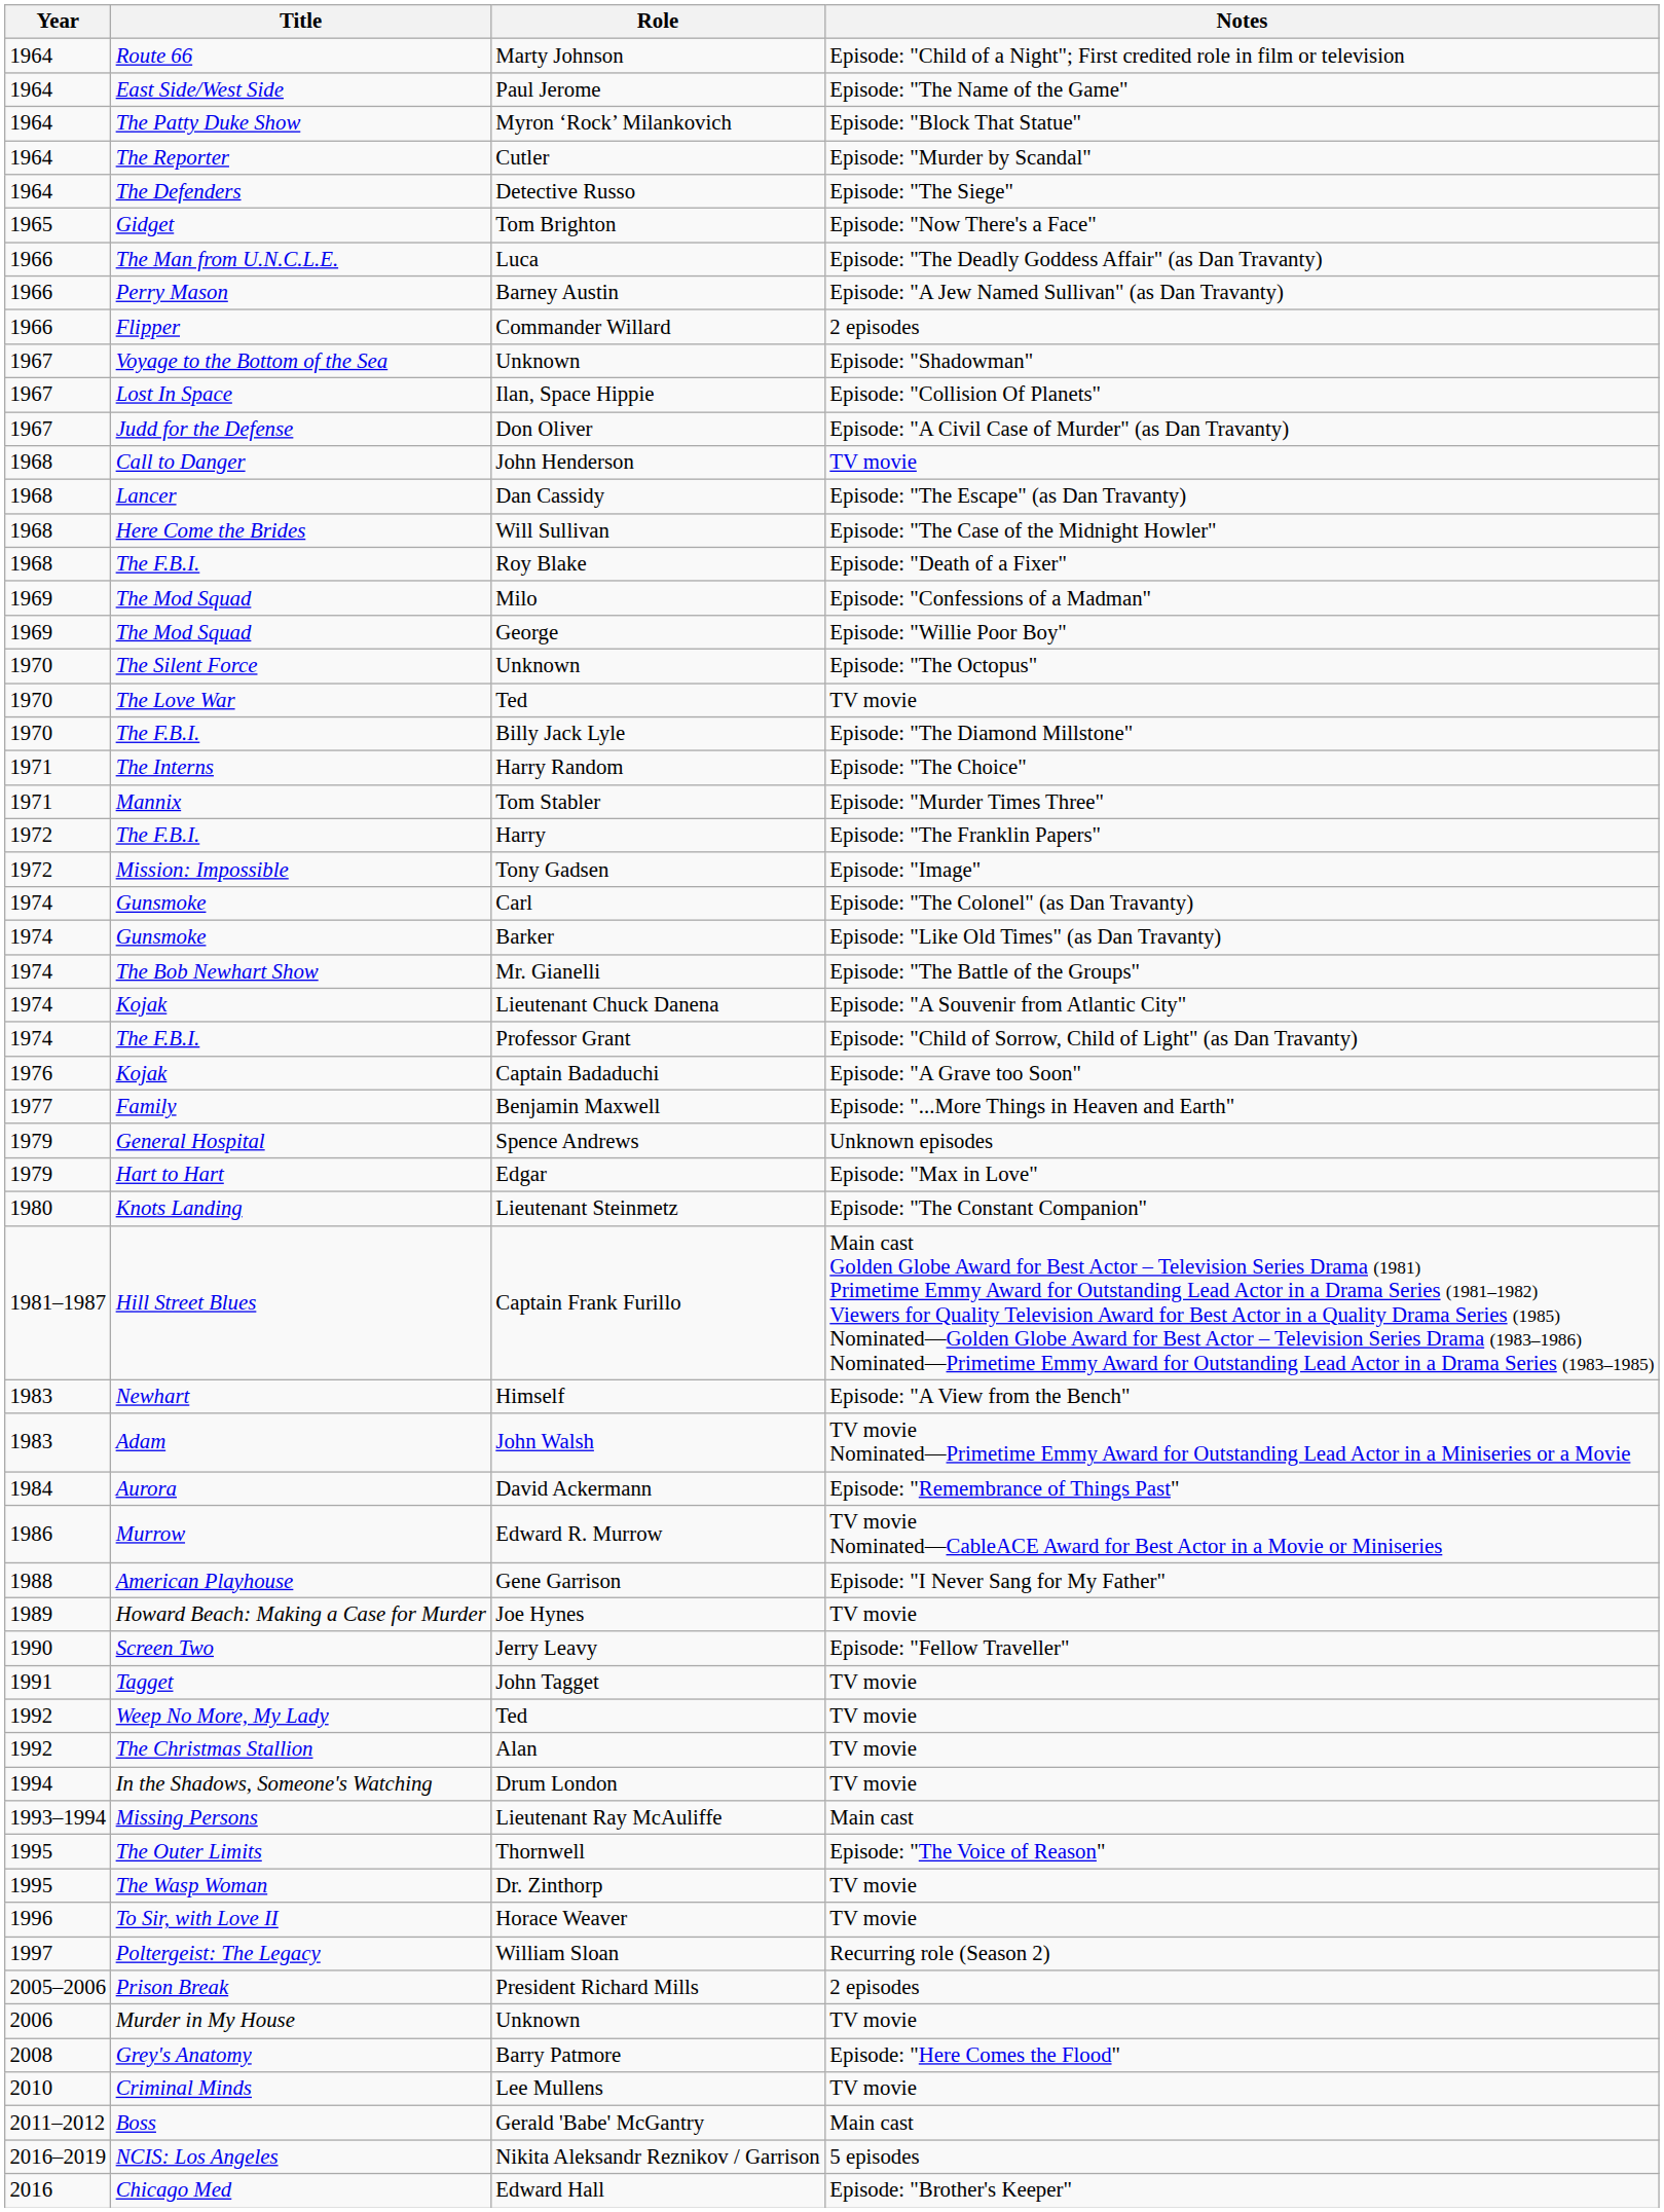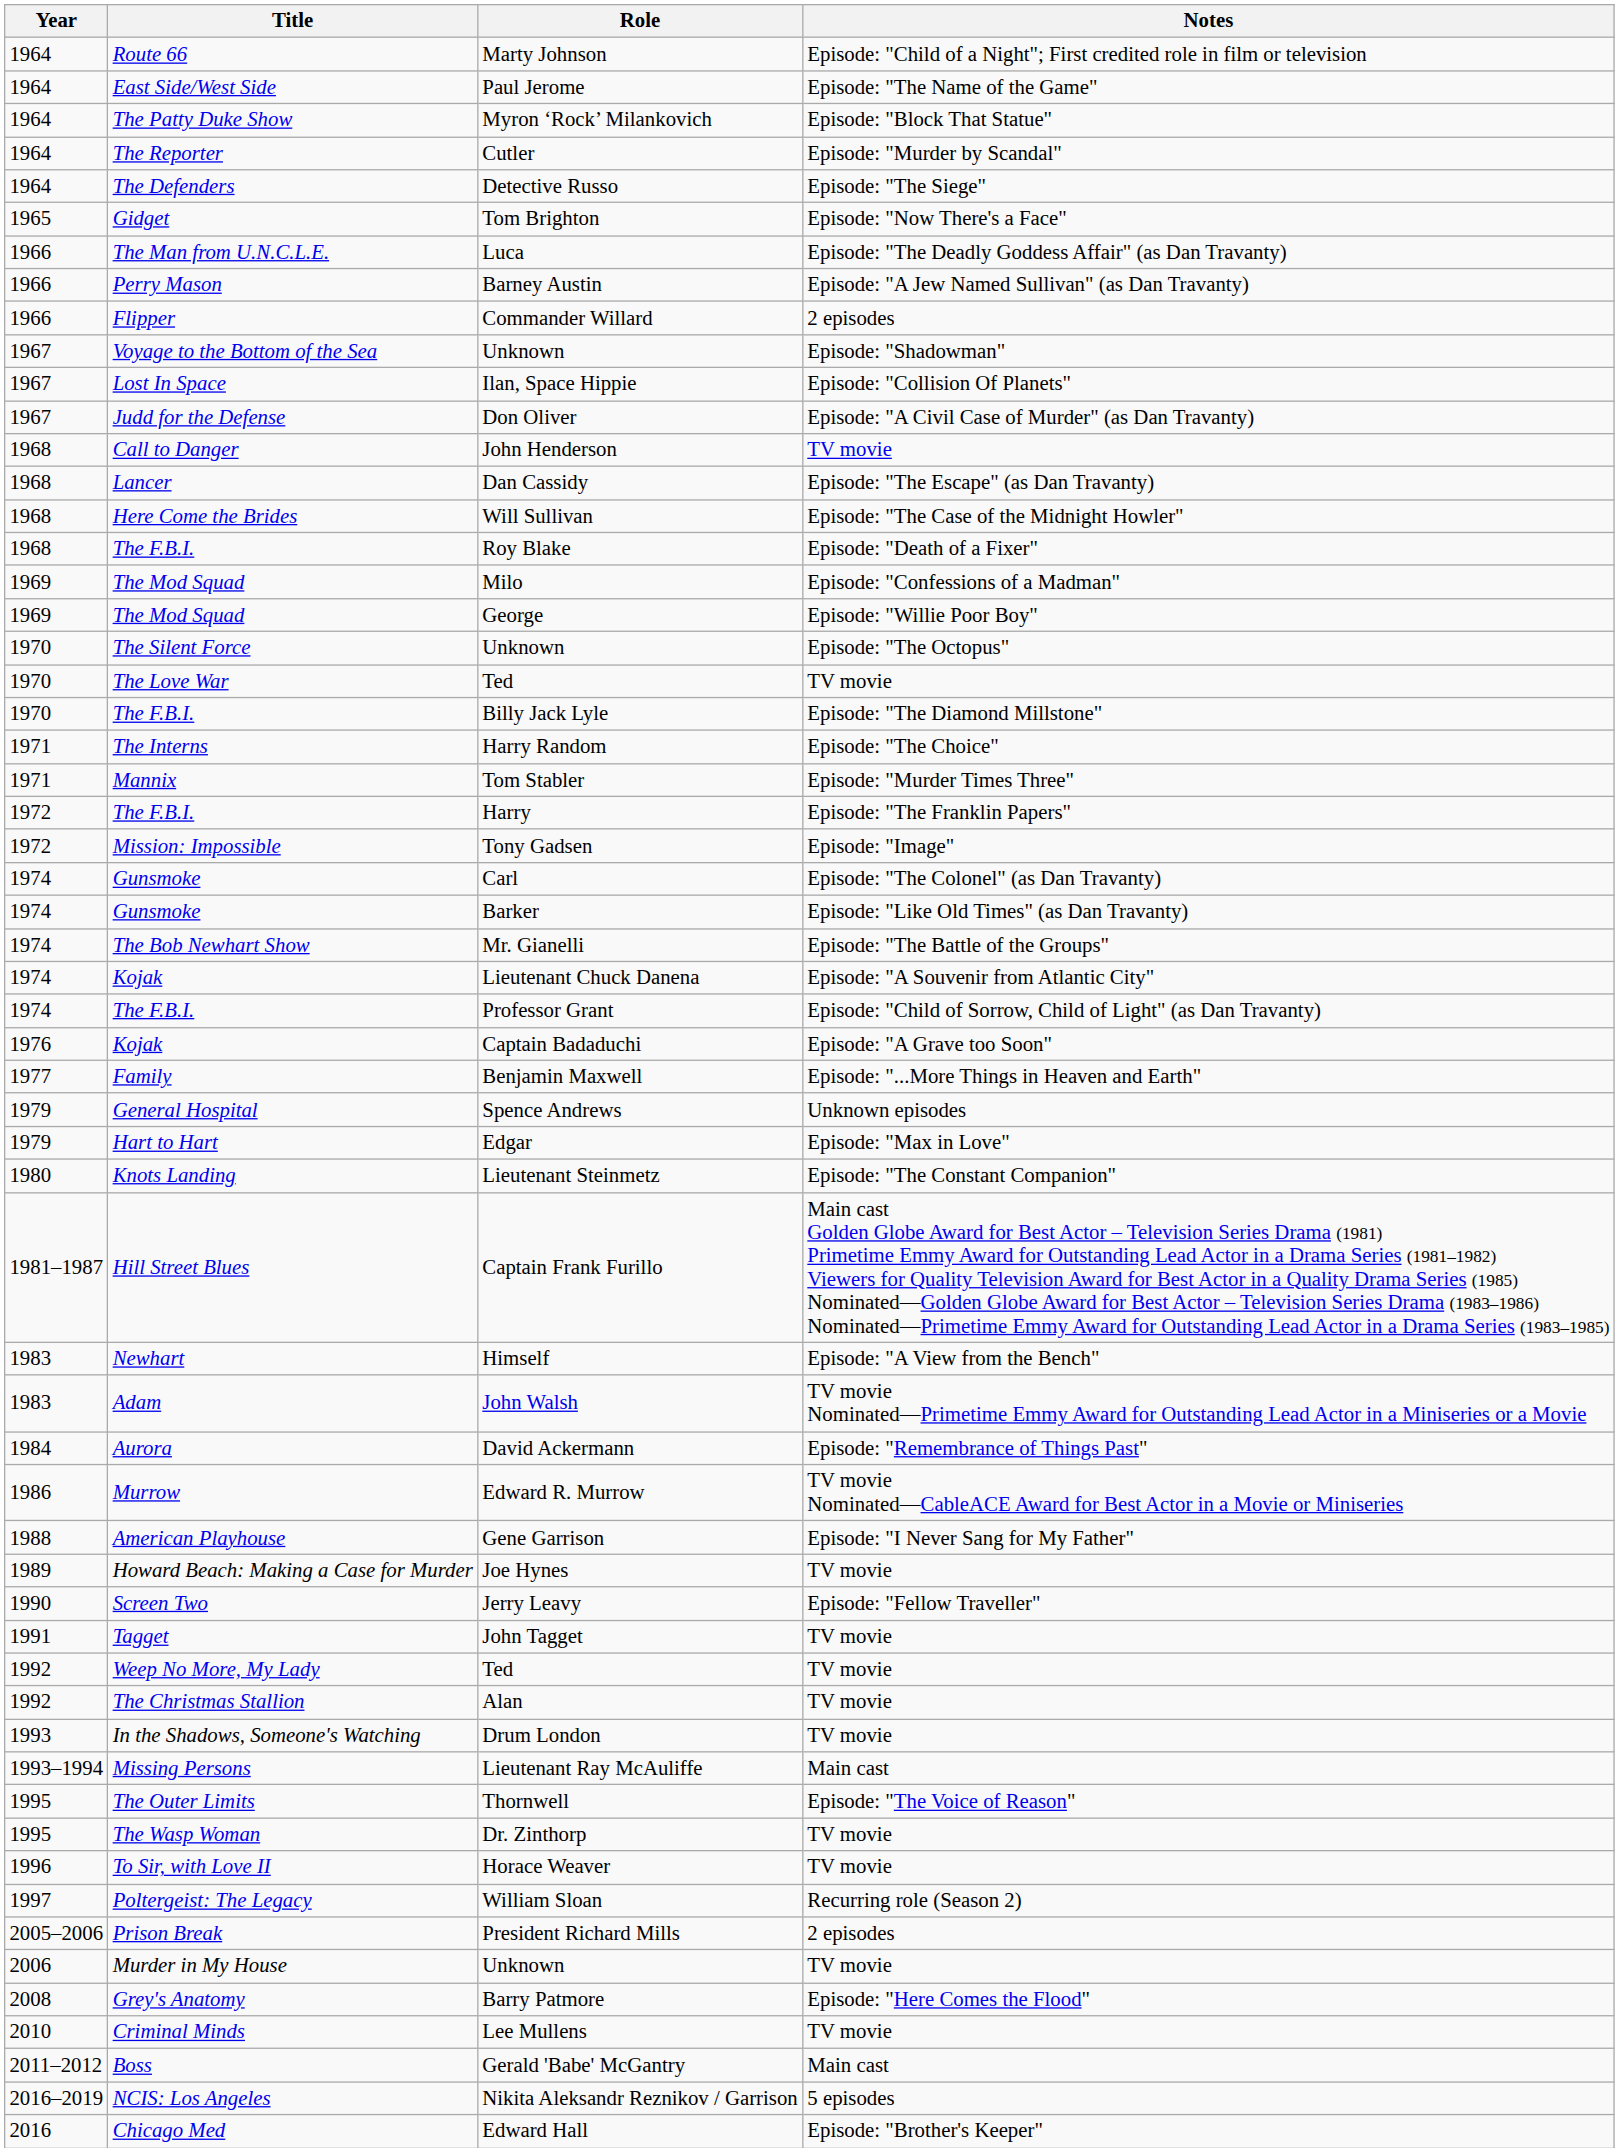 <table class="wikitable sortable">
 <tr>
 <th>Year</th>
 <th>Title</th>
 <th>Role</th>
 <th>Notes</th>
 </tr>
 <tr>
 <td>1964</td>
 <td><em><a href='#'>Route 66</a></em></td>
 <td>Marty Johnson</td>
 <td>Episode: "Child of a Night"; First credited role in film or television</td>
 </tr>
 <tr>
 <td>1964</td>
 <td><em><a href='#'>East Side/West Side</a></em></td>
 <td>Paul Jerome</td>
 <td>Episode: "The Name of the Game"</td>
 </tr>
 <tr>
 <td>1964</td>
 <td><em><a href='#'>The Patty Duke Show</a></em></td>
 <td>Myron ‘Rock’ Milankovich</td>
 <td>Episode: "Block That Statue"</td>
 </tr>
 <tr>
 <td>1964</td>
 <td><em><a href='#'>The Reporter</a></em></td>
 <td>Cutler</td>
 <td>Episode: "Murder by Scandal"</td>
 </tr>
 <tr>
 <td>1964</td>
 <td><em><a href='#'>The Defenders</a></em></td>
 <td>Detective Russo</td>
 <td>Episode: "The Siege"</td>
 </tr>
 <tr>
 <td>1965</td>
 <td><em><a href='#'>Gidget</a></em></td>
 <td>Tom Brighton</td>
 <td>Episode: "Now There's a Face"</td>
 </tr>
 <tr>
 <td>1966</td>
 <td><em><a href='#'>The Man from U.N.C.L.E.</a></em></td>
 <td>Luca</td>
 <td>Episode: "The Deadly Goddess Affair" (as Dan Travanty)</td>
 </tr>
 <tr>
 <td>1966</td>
 <td><em><a href='#'>Perry Mason</a></em></td>
 <td>Barney Austin</td>
 <td>Episode: "A Jew Named Sullivan" (as Dan Travanty)</td>
 </tr>
 <tr>
 <td>1966</td>
 <td><em><a href='#'>Flipper</a></em></td>
 <td>Commander Willard</td>
 <td>2 episodes</td>
 </tr>
 <tr>
 <td>1967</td>
 <td><em><a href='#'>Voyage to the Bottom of the Sea</a></em></td>
 <td>Unknown</td>
 <td>Episode: "Shadowman"</td>
 </tr>
 <tr>
 <td>1967</td>
 <td><em><a href='#'>Lost In Space</a></em></td>
 <td>Ilan, Space Hippie</td>
 <td>Episode: "Collision Of Planets"</td>
 </tr>
 <tr>
 <td>1967</td>
 <td><em><a href='#'>Judd for the Defense</a></em></td>
 <td>Don Oliver</td>
 <td>Episode: "A Civil Case of Murder" (as Dan Travanty)</td>
 </tr>
 <tr>
 <td>1968</td>
 <td><em><a href='#'>Call to Danger</a></em></td>
 <td>John Henderson</td>
 <td><a href='#'>TV movie</a></td>
 </tr>
 <tr>
 <td>1968</td>
 <td><em><a href='#'>Lancer</a></em></td>
 <td>Dan Cassidy</td>
 <td>Episode: "The Escape" (as Dan Travanty)</td>
 </tr>
 <tr>
 <td>1968</td>
 <td><em><a href='#'>Here Come the Brides</a></em></td>
 <td>Will Sullivan</td>
 <td>Episode: "The Case of the Midnight Howler"</td>
 </tr>
 <tr>
 <td>1968</td>
 <td><em><a href='#'>The F.B.I.</a></em></td>
 <td>Roy Blake</td>
 <td>Episode: "Death of a Fixer"</td>
 </tr>
 <tr>
 <td>1969</td>
 <td><em><a href='#'>The Mod Squad</a></em></td>
 <td>Milo</td>
 <td>Episode: "Confessions of a Madman"</td>
 </tr>
 <tr>
 <td>1969</td>
 <td><em><a href='#'>The Mod Squad</a></em></td>
 <td>George</td>
 <td>Episode: "Willie Poor Boy"</td>
 </tr>
 <tr>
 <td>1970</td>
 <td><em><a href='#'>The Silent Force</a></em></td>
 <td>Unknown</td>
 <td>Episode: "The Octopus"</td>
 </tr>
 <tr>
 <td>1970</td>
 <td><em><a href='#'>The Love War</a></em></td>
 <td>Ted</td>
 <td>TV movie</td>
 </tr>
 <tr>
 <td>1970</td>
 <td><em><a href='#'>The F.B.I.</a></em></td>
 <td>Billy Jack Lyle</td>
 <td>Episode: "The Diamond Millstone"</td>
 </tr>
 <tr>
 <td>1971</td>
 <td><em><a href='#'>The Interns</a></em></td>
 <td>Harry Random</td>
 <td>Episode: "The Choice"</td>
 </tr>
 <tr>
 <td>1971</td>
 <td><em><a href='#'>Mannix</a></em></td>
 <td>Tom Stabler</td>
 <td>Episode: "Murder Times Three"</td>
 </tr>
 <tr>
 <td>1972</td>
 <td><em><a href='#'>The F.B.I.</a></em></td>
 <td>Harry</td>
 <td>Episode: "The Franklin Papers"</td>
 </tr>
 <tr>
 <td>1972</td>
 <td><em><a href='#'>Mission: Impossible</a></em></td>
 <td>Tony Gadsen</td>
 <td>Episode: "Image"</td>
 </tr>
 <tr>
 <td>1974</td>
 <td><em><a href='#'>Gunsmoke</a></em></td>
 <td>Carl</td>
 <td>Episode: "The Colonel" (as Dan Travanty)</td>
 </tr>
 <tr>
 <td>1974</td>
 <td><em><a href='#'>Gunsmoke</a></em></td>
 <td>Barker</td>
 <td>Episode: "Like Old Times" (as Dan Travanty)</td>
 </tr>
 <tr>
 <td>1974</td>
 <td><em><a href='#'>The Bob Newhart Show</a></em></td>
 <td>Mr. Gianelli</td>
 <td>Episode: "The Battle of the Groups"</td>
 </tr>
 <tr>
 <td>1974</td>
 <td><em><a href='#'>Kojak</a></em></td>
 <td>Lieutenant Chuck Danena</td>
 <td>Episode: "A Souvenir from Atlantic City"</td>
 </tr>
 <tr>
 <td>1974</td>
 <td><em><a href='#'>The F.B.I.</a></em></td>
 <td>Professor Grant</td>
 <td>Episode: "Child of Sorrow, Child of Light" (as Dan Travanty)</td>
 </tr>
 <tr>
 <td>1976</td>
 <td><em><a href='#'>Kojak</a></em></td>
 <td>Captain Badaduchi</td>
 <td>Episode: "A Grave too Soon"</td>
 </tr>
 <tr>
 <td>1977</td>
 <td><em><a href='#'>Family</a></em></td>
 <td>Benjamin Maxwell</td>
 <td>Episode: "...More Things in Heaven and Earth"</td>
 </tr>
 <tr>
 <td>1979</td>
 <td><em><a href='#'>General Hospital</a></em></td>
 <td>Spence Andrews</td>
 <td>Unknown episodes</td>
 </tr>
 <tr>
 <td>1979</td>
 <td><em><a href='#'>Hart to Hart</a></em></td>
 <td>Edgar</td>
 <td>Episode: "Max in Love"</td>
 </tr>
 <tr>
 <td>1980</td>
 <td><em><a href='#'>Knots Landing</a></em></td>
 <td>Lieutenant Steinmetz</td>
 <td>Episode: "The Constant Companion"</td>
 </tr>
 <tr>
 <td>1981–1987</td>
 <td><em><a href='#'>Hill Street Blues</a></em></td>
 <td>Captain Frank Furillo</td>
 <td>Main cast<br><a href='#'>Golden Globe Award for Best Actor – Television Series Drama</a> <small>(1981)</small><br><a href='#'>Primetime Emmy Award for Outstanding Lead Actor in a Drama Series</a> <small>(1981–1982)</small><br><a href='#'>Viewers for Quality Television Award for Best Actor in a Quality Drama Series</a> <small>(1985)</small><br>Nominated—<a href='#'>Golden Globe Award for Best Actor – Television Series Drama</a> <small>(1983–1986)</small><br>Nominated—<a href='#'>Primetime Emmy Award for Outstanding Lead Actor in a Drama Series</a> <small>(1983–1985)</small></td>
 </tr>
 <tr>
 <td>1983</td>
 <td><em><a href='#'>Newhart</a></em></td>
 <td>Himself</td>
 <td>Episode: "A View from the Bench"</td>
 </tr>
 <tr>
 <td>1983</td>
 <td><em><a href='#'>Adam</a></em></td>
 <td><a href='#'>John Walsh</a></td>
 <td>TV movie<br>Nominated—<a href='#'>Primetime Emmy Award for Outstanding Lead Actor in a Miniseries or a Movie</a></td>
 </tr>
 <tr>
 <td>1984</td>
 <td><em><a href='#'>Aurora</a></em></td>
 <td>David Ackermann</td>
 <td>Episode: "<a href='#'>Remembrance of Things Past</a>"</td>
 </tr>
 <tr>
 <td>1986</td>
 <td><em><a href='#'>Murrow</a></em></td>
 <td>Edward R. Murrow</td>
 <td>TV movie<br>Nominated—<a href='#'>CableACE Award for Best Actor in a Movie or Miniseries</a></td>
 </tr>
 <tr>
 <td>1988</td>
 <td><em><a href='#'>American Playhouse</a></em></td>
 <td>Gene Garrison</td>
 <td>Episode: "I Never Sang for My Father"</td>
 </tr>
 <tr>
 <td>1989</td>
 <td><em>Howard Beach: Making a Case for Murder</em></td>
 <td>Joe Hynes</td>
 <td>TV movie</td>
 </tr>
 <tr>
 <td>1990</td>
 <td><em><a href='#'>Screen Two</a></em></td>
 <td>Jerry Leavy</td>
 <td>Episode: "Fellow Traveller"</td>
 </tr>
 <tr>
 <td>1991</td>
 <td><em><a href='#'>Tagget</a></em></td>
 <td>John Tagget</td>
 <td>TV movie</td>
 </tr>
 <tr>
 <td>1992</td>
 <td><em><a href='#'>Weep No More, My Lady</a></em></td>
 <td>Ted</td>
 <td>TV movie</td>
 </tr>
 <tr>
 <td>1992</td>
 <td><em><a href='#'>The Christmas Stallion</a></em></td>
 <td>Alan</td>
 <td>TV movie</td>
 </tr>
 <tr>
-<td>1994</td>
+<td>1993</td>
 <td><em>In the Shadows, Someone's Watching</em></td>
 <td>Drum London</td>
 <td>TV movie</td>
 </tr>
 <tr>
 <td>1993–1994</td>
 <td><em><a href='#'>Missing Persons</a></em></td>
 <td>Lieutenant Ray McAuliffe</td>
 <td>Main cast</td>
 </tr>
 <tr>
 <td>1995</td>
 <td><em><a href='#'>The Outer Limits</a></em></td>
 <td>Thornwell</td>
 <td>Episode: "<a href='#'>The Voice of Reason</a>"</td>
 </tr>
 <tr>
 <td>1995</td>
 <td><em><a href='#'>The Wasp Woman</a></em></td>
 <td>Dr. Zinthorp</td>
 <td>TV movie</td>
 </tr>
 <tr>
 <td>1996</td>
 <td><em><a href='#'>To Sir, with Love II</a></em></td>
 <td>Horace Weaver</td>
 <td>TV movie</td>
 </tr>
 <tr>
 <td>1997</td>
 <td><em><a href='#'>Poltergeist: The Legacy</a></em></td>
 <td>William Sloan</td>
 <td>Recurring role (Season 2)</td>
 </tr>
 <tr>
 <td>2005–2006</td>
 <td><em><a href='#'>Prison Break</a></em></td>
 <td>President Richard Mills</td>
 <td>2 episodes</td>
 </tr>
 <tr>
 <td>2006</td>
 <td><em>Murder in My House</em></td>
 <td>Unknown</td>
 <td>TV movie</td>
 </tr>
 <tr>
 <td>2008</td>
 <td><em><a href='#'>Grey's Anatomy</a></em></td>
 <td>Barry Patmore</td>
 <td>Episode: "<a href='#'>Here Comes the Flood</a>"</td>
 </tr>
 <tr>
 <td>2010</td>
 <td><em><a href='#'>Criminal Minds</a></em></td>
 <td>Lee Mullens</td>
 <td>TV movie</td>
 </tr>
 <tr>
 <td>2011–2012</td>
 <td><em><a href='#'>Boss</a></em></td>
 <td>Gerald 'Babe' McGantry</td>
 <td>Main cast</td>
 </tr>
 <tr>
 <td>2016–2019</td>
 <td><em><a href='#'>NCIS: Los Angeles</a></em></td>
 <td>Nikita Aleksandr Reznikov / Garrison</td>
 <td>5 episodes</td>
 </tr>
 <tr>
 <td>2016</td>
 <td><em><a href='#'>Chicago Med</a></em></td>
 <td>Edward Hall</td>
 <td>Episode: "Brother's Keeper"</td>
 </tr>
 </table>
